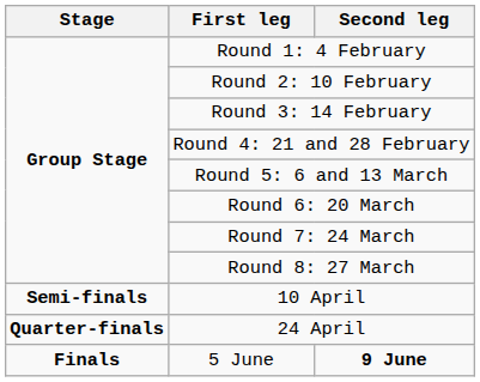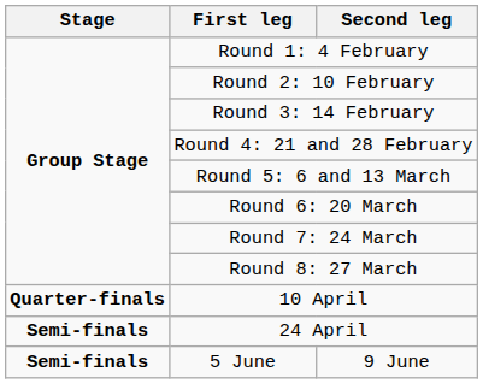 <table class=wikitable style="text-align:center; font-size:90%">
 <tr>
 <th>Stage</th>
 <th>First leg</th>
 <th>Second leg</th>
 </tr>
 <tr>
 <td rowspan=8><strong>Group Stage</strong></td>
 <td colspan=2>Round 1: 4 February</td>
 </tr>
 <tr>
 <td colspan=2>Round 2: 10 February</td>
 </tr>
 <tr>
 <td colspan=2>Round 3: 14 February</td>
 </tr>
 <tr>
 <td colspan=2>Round 4: 21 and 28 February</td>
 </tr>
 <tr>
 <td colspan=2>Round 5: 6 and 13 March</td>
 </tr>
 <tr>
 <td colspan=2>Round 6: 20 March</td>
 </tr>
 <tr>
 <td colspan=2>Round 7: 24 March</td>
 </tr>
 <tr>
 <td colspan=2>Round 8: 27 March</td>
 </tr>
 <tr>
-<td><strong>Semi-finals</strong></td>
+<td><strong>Quarter-finals</strong></td>
 <td colspan=2>10 April</td>
 </tr>
 <tr>
-<td><strong>Quarter-finals</strong></td>
+<td><strong>Semi-finals</strong></td>
 <td colspan=2>24 April</td>
 </tr>
 <tr>
-<td><strong>Finals</strong></td>
+<td><strong>Semi-finals</strong></td>
 <td>5 June</td>
-<td><strong>9 June</strong></td>
+<td>9 June</td>
 </tr>
 </table>
